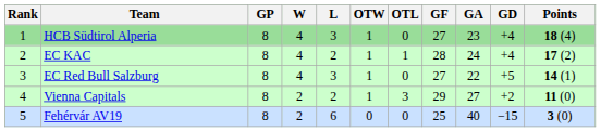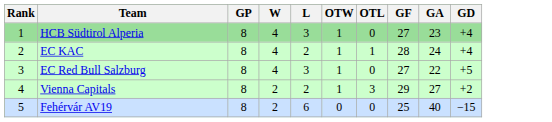 <table class="wikitable sortable" style="text-align:center; background:#CCFFCC;">
 <tr>
 <th>Rank</th>
 <th style="width:250px">Team</th>
 <th style="width:35px">GP</th>
 <th style="width:35px">W</th>
 <th style="width:35px">L</th>
 <th style="width:35px">OTW</th>
 <th style="width:35px">OTL</th>
 <th style="width:35px">GF</th>
 <th style="width:35px">GA</th>
 <th style="width:35px">GD</th>
-<th style="width:80px">Points</th>
 </tr>
 <tr style="background:#99DD99">
 <td>1</td>
 <td style="text-align:left;"><a href='#'>HCB Südtirol Alperia</a></td>
 <td>8</td>
 <td>4</td>
 <td>3</td>
 <td>1</td>
 <td>0</td>
 <td>27</td>
 <td>23</td>
 <td>+4</td>
-<td><strong>18</strong> (4)</td>
 </tr>
 <tr style="background:#CCFFCC">
 <td>2</td>
 <td style="text-align:left;"><a href='#'>EC KAC</a></td>
 <td>8</td>
 <td>4</td>
 <td>2</td>
 <td>1</td>
 <td>1</td>
 <td>28</td>
 <td>24</td>
 <td>+4</td>
-<td><strong>17</strong> (2)</td>
 </tr>
 <tr style="background:#CCFFCC">
 <td>3</td>
 <td style="text-align:left;"><a href='#'>EC Red Bull Salzburg</a></td>
 <td>8</td>
 <td>4</td>
 <td>3</td>
 <td>1</td>
 <td>0</td>
 <td>27</td>
 <td>22</td>
 <td>+5</td>
-<td><strong>14</strong> (1)</td>
 </tr>
 <tr style="background:#CCFFCC">
 <td>4</td>
 <td style="text-align:left;"><a href='#'>Vienna Capitals</a></td>
 <td>8</td>
 <td>2</td>
 <td>2</td>
 <td>1</td>
 <td>3</td>
 <td>29</td>
 <td>27</td>
 <td>+2</td>
-<td><strong>11</strong> (0)</td>
 </tr>
 <tr style="background:#cae1ff">
 <td>5</td>
 <td style="text-align:left;"><a href='#'>Fehérvár AV19</a></td>
 <td>8</td>
 <td>2</td>
 <td>6</td>
 <td>0</td>
 <td>0</td>
 <td>25</td>
 <td>40</td>
 <td>−15</td>
-<td><strong>3</strong> (0)</td>
 </tr>
 </table>
